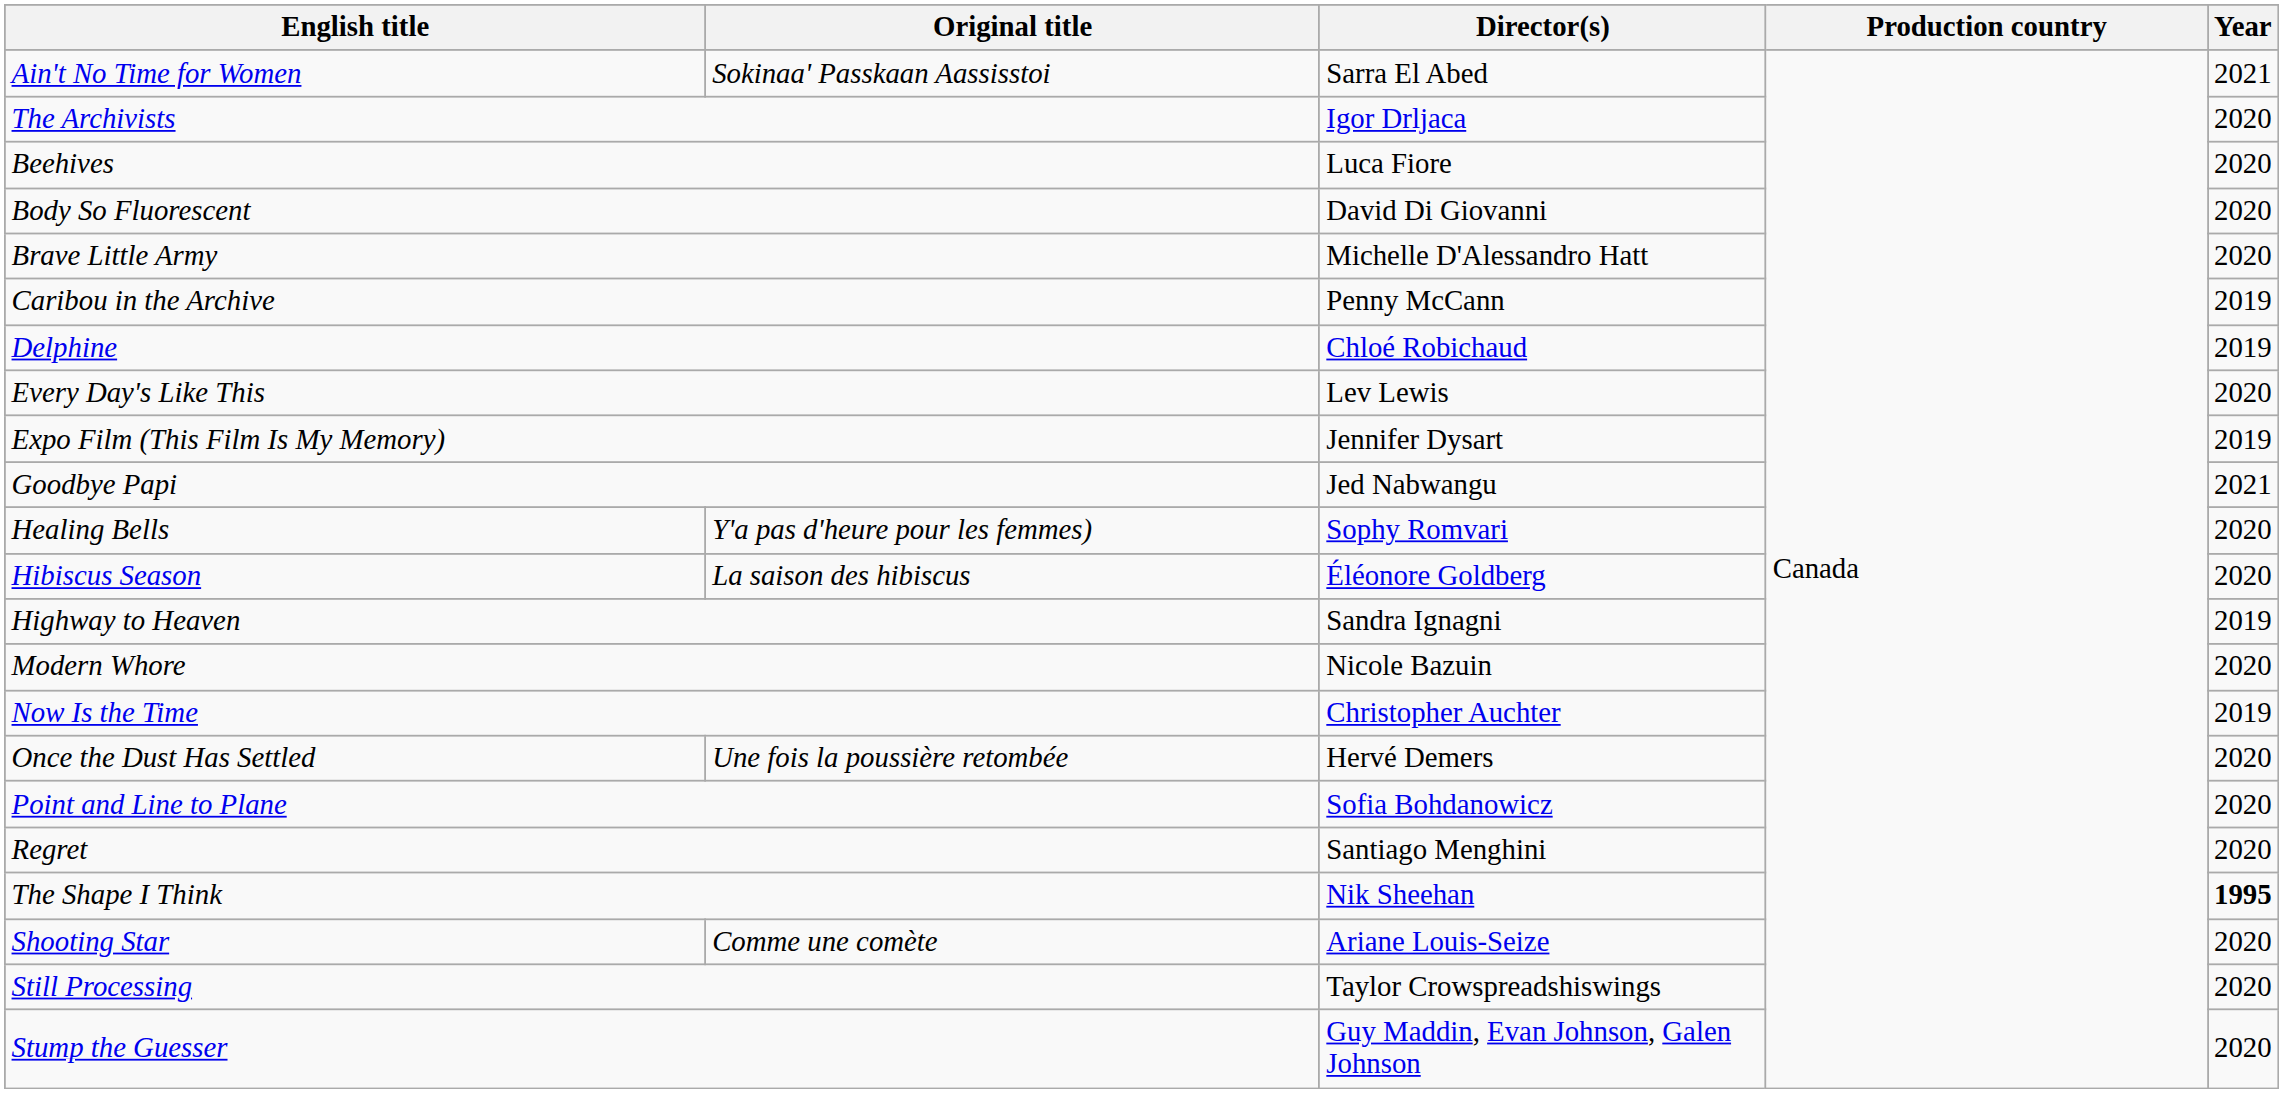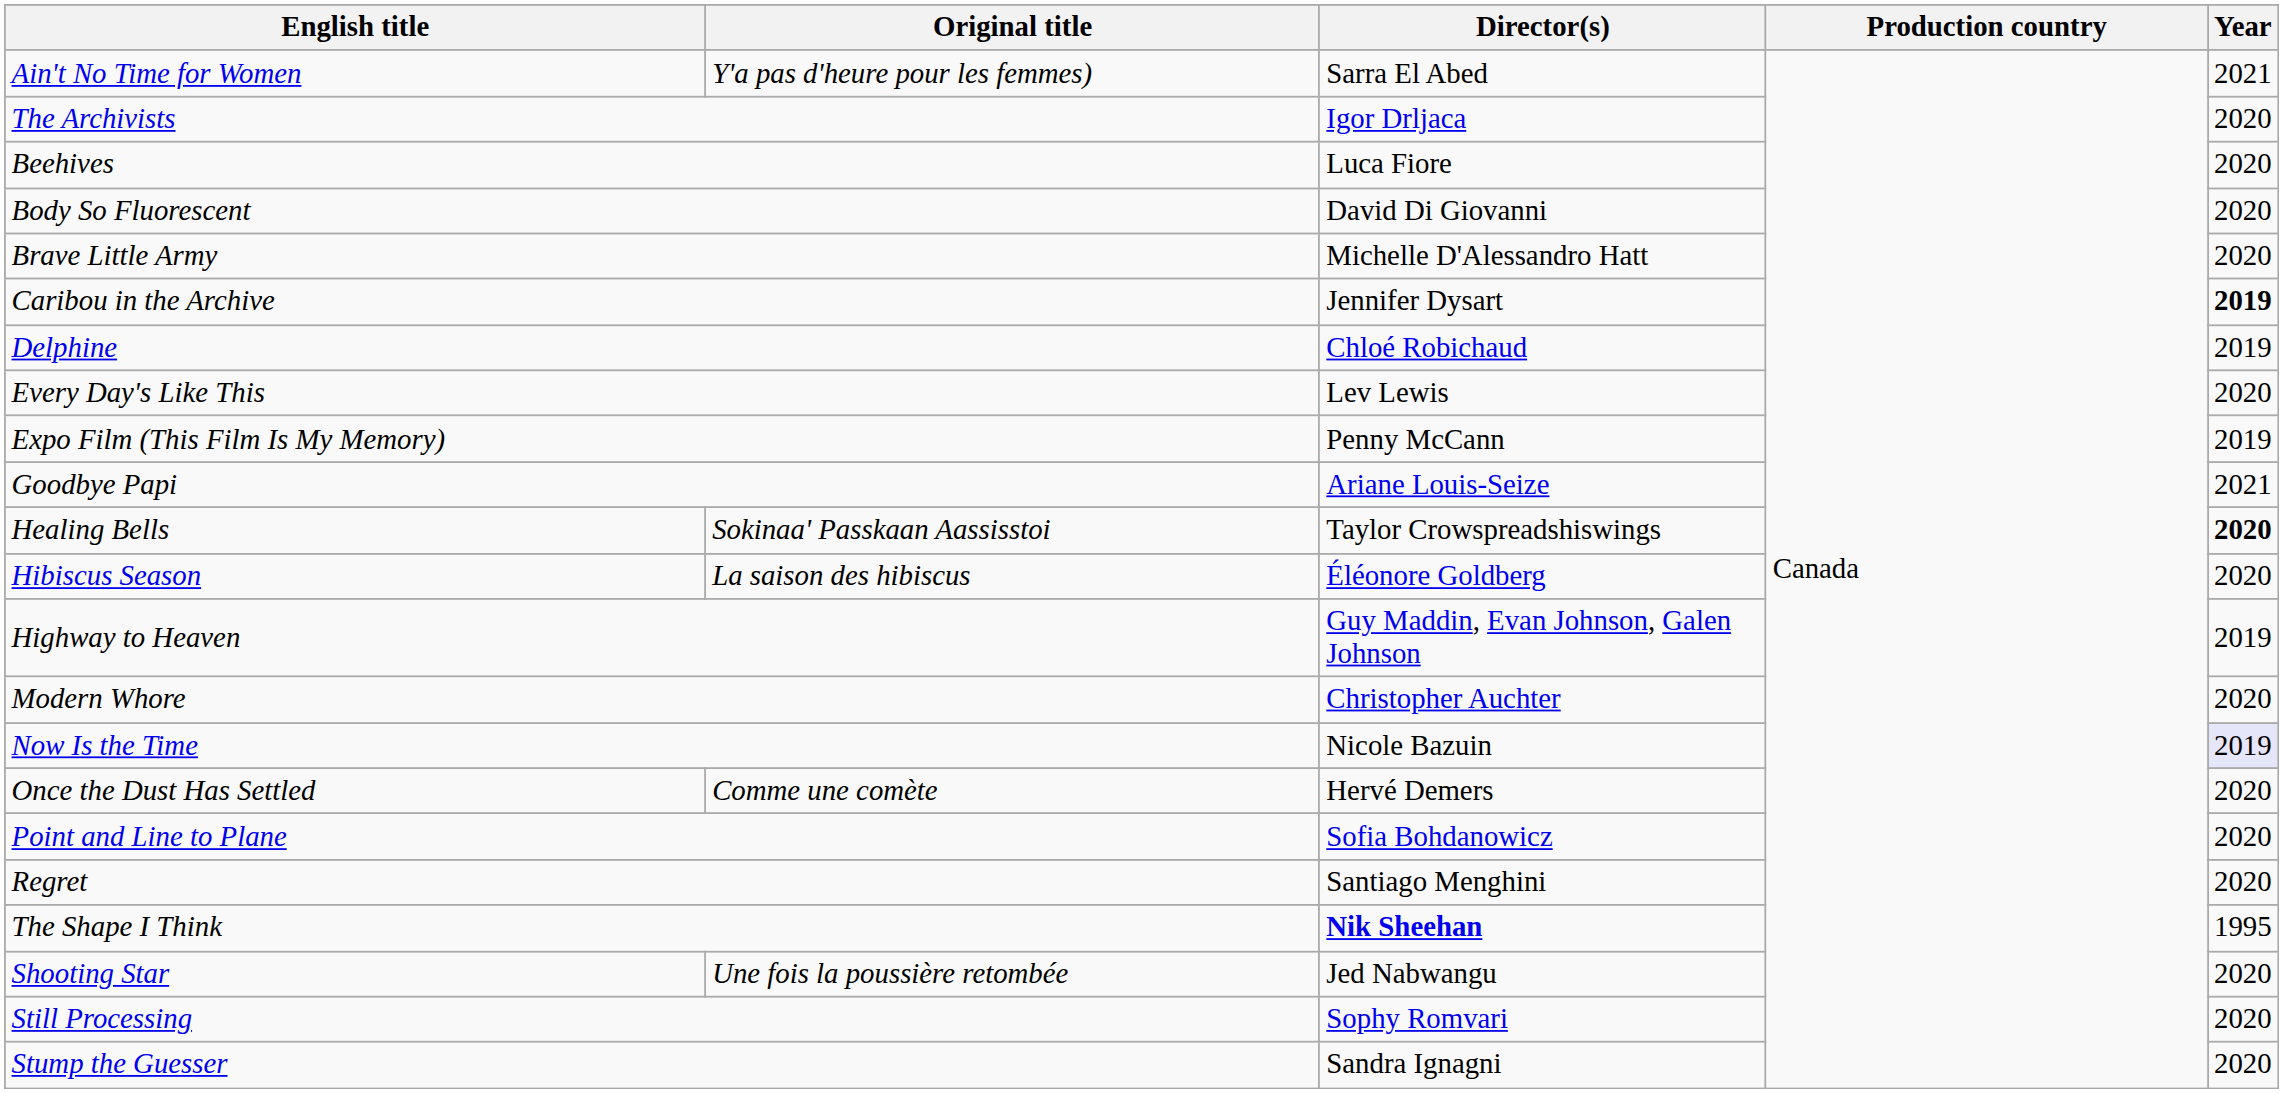 <table class="wikitable" width=100%>
 <tr>
 <th scope="col" width="32%">English title</th>
 <th scope="col" width="28%">Original title</th>
 <th scope="col" width="20%">Director(s)</th>
 <th scope="col" width="20%">Production country</th>
 <th scope="col" width="20%">Year</th>
 </tr>
 <tr>
 <td><em><a href='#'>Ain't No Time for Women</a></em></td>
-<td><em>Sokinaa' Passkaan Aassisstoi</em></td>
+<td><em>Y'a pas d'heure pour les femmes)</em></td>
 <td>Sarra El Abed</td>
 <td rowspan=22>Canada</td>
 <td>2021</td>
 </tr>
 <tr>
 <td colspan=2><em><a href='#'>The Archivists</a></em></td>
 <td><a href='#'>Igor Drljaca</a></td>
 <td>2020</td>
 </tr>
 <tr>
 <td colspan=2><em>Beehives</em></td>
 <td>Luca Fiore</td>
 <td>2020</td>
 </tr>
 <tr>
 <td colspan=2><em>Body So Fluorescent</em></td>
 <td>David Di Giovanni</td>
 <td>2020</td>
 </tr>
 <tr>
 <td colspan=2><em>Brave Little Army</em></td>
 <td>Michelle D'Alessandro Hatt</td>
 <td>2020</td>
 </tr>
 <tr>
 <td colspan=2><em>Caribou in the Archive</em></td>
-<td>Penny McCann</td>
-<td>2019</td>
+<td>Jennifer Dysart</td>
+<td><strong>2019</strong></td>
 </tr>
 <tr>
 <td colspan=2><em><a href='#'>Delphine</a></em></td>
 <td><a href='#'>Chloé Robichaud</a></td>
 <td>2019</td>
 </tr>
 <tr>
 <td colspan=2><em>Every Day's Like This</em></td>
 <td>Lev Lewis</td>
 <td>2020</td>
 </tr>
 <tr>
 <td colspan=2><em>Expo Film (This Film Is My Memory)</em></td>
-<td>Jennifer Dysart</td>
+<td>Penny McCann</td>
 <td>2019</td>
 </tr>
 <tr>
 <td colspan=2><em>Goodbye Papi</em></td>
-<td>Jed Nabwangu</td>
+<td><a href='#'>Ariane Louis-Seize</a></td>
 <td>2021</td>
 </tr>
 <tr>
 <td><em>Healing Bells</em></td>
-<td><em>Y'a pas d'heure pour les femmes)</em></td>
-<td><a href='#'>Sophy Romvari</a></td>
-<td>2020</td>
+<td><em>Sokinaa' Passkaan Aassisstoi</em></td>
+<td>Taylor Crowspreadshiswings</td>
+<td><strong>2020</strong></td>
 </tr>
 <tr>
 <td><em><a href='#'>Hibiscus Season</a></em></td>
 <td><em>La saison des hibiscus</em></td>
 <td><a href='#'>Éléonore Goldberg</a></td>
 <td>2020</td>
 </tr>
 <tr>
 <td colspan=2><em>Highway to Heaven</em></td>
-<td>Sandra Ignagni</td>
+<td><a href='#'>Guy Maddin</a>, <a href='#'>Evan Johnson</a>, <a href='#'>Galen Johnson</a></td>
 <td>2019</td>
 </tr>
 <tr>
 <td colspan=2><em>Modern Whore</em></td>
-<td>Nicole Bazuin</td>
+<td><a href='#'>Christopher Auchter</a></td>
 <td>2020</td>
 </tr>
 <tr>
 <td colspan=2><em><a href='#'>Now Is the Time</a></em></td>
-<td><a href='#'>Christopher Auchter</a></td>
-<td>2019</td>
+<td>Nicole Bazuin</td>
+<td style="background: lavender;">2019</td>
 </tr>
 <tr>
 <td><em>Once the Dust Has Settled</em></td>
-<td><em>Une fois la poussière retombée</em></td>
+<td><em>Comme une comète</em></td>
 <td>Hervé Demers</td>
 <td>2020</td>
 </tr>
 <tr>
 <td colspan=2><em><a href='#'>Point and Line to Plane</a></em></td>
 <td><a href='#'>Sofia Bohdanowicz</a></td>
 <td>2020</td>
 </tr>
 <tr>
 <td colspan=2><em>Regret</em></td>
 <td>Santiago Menghini</td>
 <td>2020</td>
 </tr>
 <tr>
 <td colspan=2><em>The Shape I Think</em></td>
-<td><a href='#'>Nik Sheehan</a></td>
-<td><strong>1995</strong></td>
+<td><strong><a href='#'>Nik Sheehan</a></strong></td>
+<td>1995</td>
 </tr>
 <tr>
 <td><em><a href='#'>Shooting Star</a></em></td>
-<td><em>Comme une comète</em></td>
-<td><a href='#'>Ariane Louis-Seize</a></td>
+<td><em>Une fois la poussière retombée</em></td>
+<td>Jed Nabwangu</td>
 <td>2020</td>
 </tr>
 <tr>
 <td colspan=2><em><a href='#'>Still Processing</a></em></td>
-<td>Taylor Crowspreadshiswings</td>
+<td><a href='#'>Sophy Romvari</a></td>
 <td>2020</td>
 </tr>
 <tr>
 <td colspan=2><em><a href='#'>Stump the Guesser</a></em></td>
-<td><a href='#'>Guy Maddin</a>, <a href='#'>Evan Johnson</a>, <a href='#'>Galen Johnson</a></td>
+<td>Sandra Ignagni</td>
 <td>2020</td>
 </tr>
 </table>
